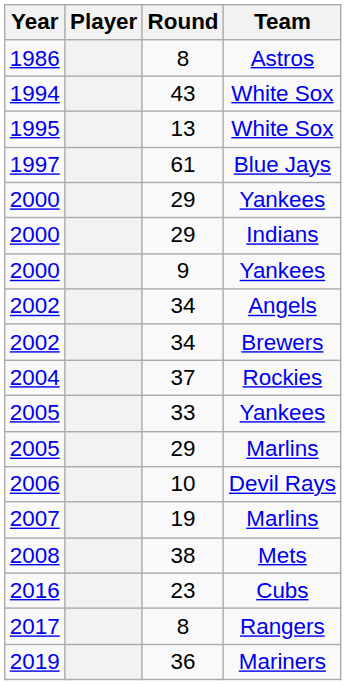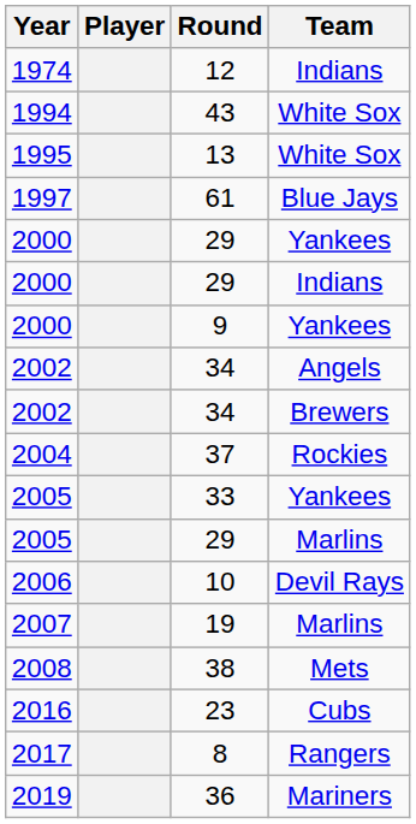 <table class="wikitable sortable plainrowheaders" style="text-align: center;">
 <tr>
 <th scope="col">Year</th>
 <th scope="col">Player</th>
 <th scope="col">Round</th>
 <th scope="col">Team</th>
 </tr>
 <tr>
-<td><a href='#'>1986</a></td>
+<td><a href='#'>1974</a></td>
 <th scope="row" style="text-align:center"></th>
-<td>8</td>
-<td><a href='#'>Astros</a></td>
+<td>12</td>
+<td><a href='#'>Indians</a></td>
 </tr>
 <tr>
 <td><a href='#'>1994</a></td>
 <th scope="row" style="text-align:center"></th>
 <td>43</td>
 <td><a href='#'>White Sox</a></td>
 </tr>
 <tr>
 <td><a href='#'>1995</a></td>
 <th scope="row" style="text-align:center"></th>
 <td>13</td>
 <td><a href='#'>White Sox</a></td>
 </tr>
 <tr>
 <td><a href='#'>1997</a></td>
 <th scope="row" style="text-align:center"></th>
 <td>61</td>
 <td><a href='#'>Blue Jays</a></td>
 </tr>
 <tr>
 <td><a href='#'>2000</a></td>
 <th scope="row" style="text-align:center"></th>
 <td>29</td>
 <td><a href='#'>Yankees</a></td>
 </tr>
 <tr>
 <td><a href='#'>2000</a></td>
 <th scope="row" style="text-align:center"></th>
 <td>29</td>
 <td><a href='#'>Indians</a></td>
 </tr>
 <tr>
 <td><a href='#'>2000</a></td>
 <th scope="row" style="text-align:center"></th>
 <td>9</td>
 <td><a href='#'>Yankees</a></td>
 </tr>
 <tr>
 <td><a href='#'>2002</a></td>
 <th scope="row" style="text-align:center"></th>
 <td>34</td>
 <td><a href='#'>Angels</a></td>
 </tr>
 <tr>
 <td><a href='#'>2002</a></td>
 <th scope="row" style="text-align:center"></th>
 <td>34</td>
 <td><a href='#'>Brewers</a></td>
 </tr>
 <tr>
 <td><a href='#'>2004</a></td>
 <th scope="row" style="text-align:center"></th>
 <td>37</td>
 <td><a href='#'>Rockies</a></td>
 </tr>
 <tr>
 <td><a href='#'>2005</a></td>
 <th scope="row" style="text-align:center"></th>
 <td>33</td>
 <td><a href='#'>Yankees</a></td>
 </tr>
 <tr>
 <td><a href='#'>2005</a></td>
 <th scope="row" style="text-align:center"></th>
 <td>29</td>
 <td><a href='#'>Marlins</a></td>
 </tr>
 <tr>
 <td><a href='#'>2006</a></td>
 <th scope="row" style="text-align:center"></th>
 <td>10</td>
 <td><a href='#'>Devil Rays</a></td>
 </tr>
 <tr>
 <td><a href='#'>2007</a></td>
 <th scope="row" style="text-align:center"></th>
 <td>19</td>
 <td><a href='#'>Marlins</a></td>
 </tr>
 <tr>
 <td><a href='#'>2008</a></td>
 <th scope="row" style="text-align:center"></th>
 <td>38</td>
 <td><a href='#'>Mets</a></td>
 </tr>
 <tr>
 <td><a href='#'>2016</a></td>
 <th scope="row" style="text-align:center"></th>
 <td>23</td>
 <td><a href='#'>Cubs</a></td>
 </tr>
 <tr>
 <td><a href='#'>2017</a></td>
 <th scope="row" style="text-align:center"></th>
 <td>8</td>
 <td><a href='#'>Rangers</a></td>
 </tr>
 <tr>
 <td><a href='#'>2019</a></td>
 <th scope="row" style="text-align:center"></th>
 <td>36</td>
 <td><a href='#'>Mariners</a></td>
 </tr>
 </table>
